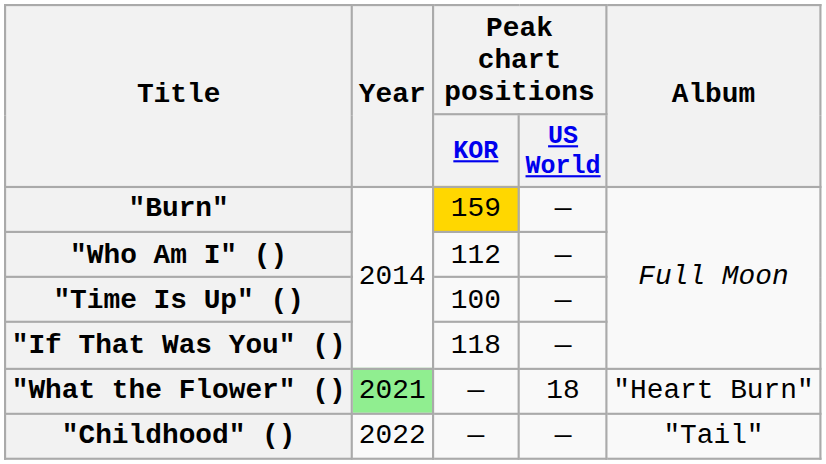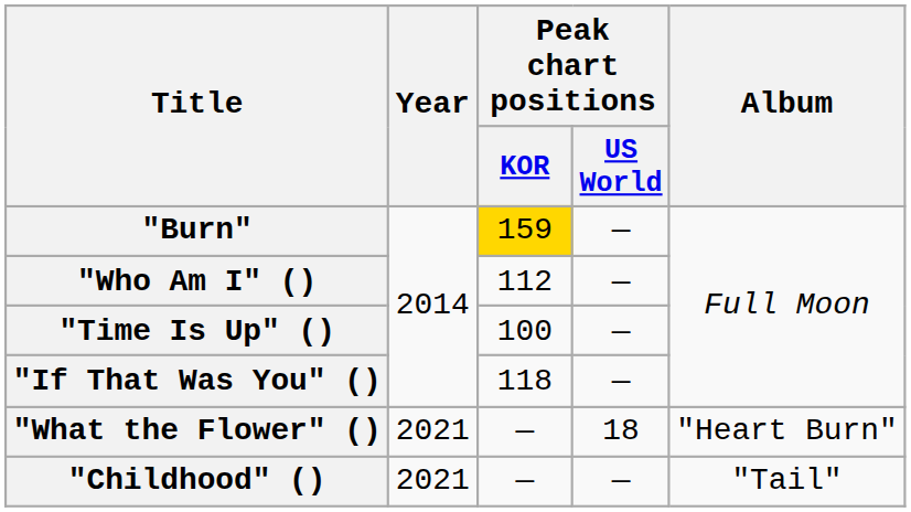 <table class="wikitable plainrowheaders" style="text-align:center;">
 <tr>
 <th rowspan="2">Title</th>
 <th rowspan="2">Year</th>
 <th colspan="2">Peak chart positions</th>
 <th rowspan="2">Album</th>
 </tr>
 <tr>
 <th scope="col" style="width:3em;font-size:90%;"><a href='#'>KOR</a><br></th>
 <th scope="col" style="width:3em;font-size:90%;"><a href='#'>US World</a><br></th>
 </tr>
 <tr>
 <th scope="row">"Burn"</th>
 <td rowspan="4">2014</td>
 <td style="background: gold;">159</td>
 <td>—</td>
 <td rowspan="4"><em>Full Moon</em></td>
 </tr>
 <tr>
 <th scope="row">"Who Am I" ()<br></th>
 <td>112</td>
 <td>—</td>
 </tr>
 <tr>
 <th scope="row">"Time Is Up" ()<br></th>
 <td>100</td>
 <td>—</td>
 </tr>
 <tr>
 <th scope="row">"If That Was You" ()</th>
 <td>118</td>
 <td>—</td>
 </tr>
 <tr>
 <th scope="row">"What the Flower" ()</th>
-<td style="background: lightgreen;">2021</td>
+<td>2021</td>
 <td>—</td>
 <td>18</td>
 <td>"Heart Burn"</td>
 </tr>
 <tr>
 <th scope="row">"Childhood" ()</th>
-<td>2022</td>
+<td>2021</td>
 <td>—</td>
 <td>—</td>
 <td>"Tail"</td>
 </tr>
 </table>
